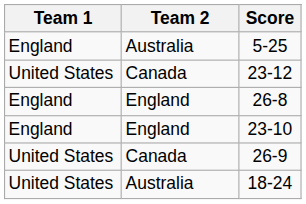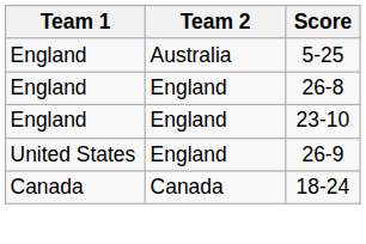 <table class="wikitable" style="font-size: 100%">
 <tr>
 <th width=100>Team 1</th>
 <th width=100>Team 2</th>
 <th width=50>Score</th>
 </tr>
 <tr>
 <td>England</td>
 <td>Australia</td>
 <td align=center>5-25</td>
-</tr>
-<tr>
-<td>United States</td>
-<td>Canada</td>
-<td align=center>23-12</td>
 </tr>
 <tr>
 <td>England</td>
 <td>England</td>
 <td align=center>26-8</td>
 </tr>
 <tr>
 <td>England</td>
 <td>England</td>
 <td align=center>23-10</td>
 </tr>
 <tr>
 <td>United States</td>
-<td>Canada</td>
+<td>England</td>
 <td align=center>26-9</td>
 </tr>
 <tr>
-<td>United States</td>
-<td>Australia</td>
+<td>Canada</td>
+<td>Canada</td>
 <td align=center>18-24</td>
 </tr>
 </table>
